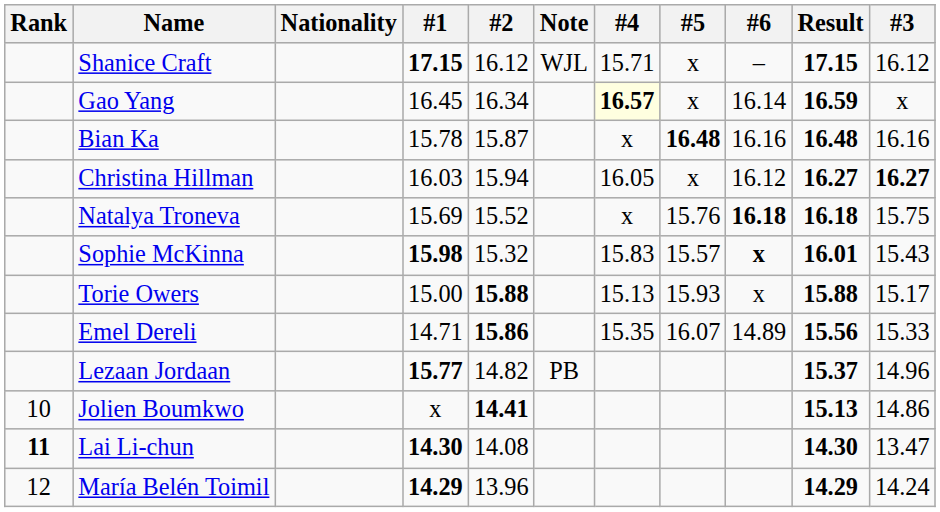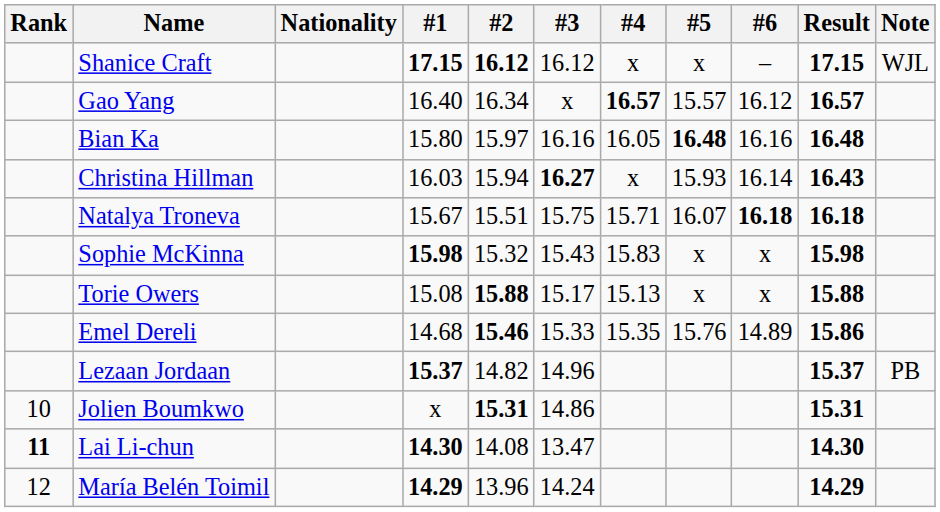 <table class="wikitable sortable" style="text-align:center">
 <tr>
 <th>Rank</th>
 <th>Name</th>
 <th>Nationality</th>
 <th>#1</th>
 <th>#2</th>
-<th>Note</th>
+<th>#3</th>
 <th>#4</th>
 <th>#5</th>
 <th>#6</th>
 <th>Result</th>
-<th>#3</th>
+<th>Note</th>
 </tr>
 <tr>
 <td></td>
 <td align=left><a href='#'>Shanice Craft</a></td>
 <td align=left></td>
 <td><strong>17.15</strong></td>
+<td><strong>16.12</strong></td>
 <td>16.12</td>
-<td>WJL</td>
-<td>15.71</td>
+<td>x</td>
 <td>x</td>
 <td>–</td>
 <td><strong>17.15</strong></td>
-<td>16.12</td>
+<td>WJL</td>
 </tr>
 <tr>
 <td></td>
 <td align=left><a href='#'>Gao Yang</a></td>
 <td align=left></td>
-<td>16.45</td>
+<td>16.40</td>
 <td>16.34</td>
+<td>x</td>
+<td><strong>16.57</strong></td>
+<td>15.57</td>
+<td>16.12</td>
+<td><strong>16.57</strong></td>
 <td></td>
-<td style="background: lightyellow;"><strong>16.57</strong></td>
-<td>x</td>
-<td>16.14</td>
-<td><strong>16.59</strong></td>
-<td>x</td>
 </tr>
 <tr>
 <td></td>
 <td align=left><a href='#'>Bian Ka</a></td>
 <td align=left></td>
-<td>15.78</td>
-<td>15.87</td>
-<td></td>
-<td>x</td>
+<td>15.80</td>
+<td>15.97</td>
+<td>16.16</td>
+<td>16.05</td>
 <td><strong>16.48</strong></td>
 <td>16.16</td>
 <td><strong>16.48</strong></td>
-<td>16.16</td>
+<td></td>
 </tr>
 <tr>
 <td></td>
 <td align=left><a href='#'>Christina Hillman</a></td>
 <td align=left></td>
 <td>16.03</td>
 <td>15.94</td>
+<td><strong>16.27</strong></td>
+<td>x</td>
+<td>15.93</td>
+<td>16.14</td>
+<td><strong>16.43</strong></td>
 <td></td>
-<td>16.05</td>
-<td>x</td>
-<td>16.12</td>
-<td><strong>16.27</strong></td>
-<td><strong>16.27</strong></td>
 </tr>
 <tr>
 <td></td>
 <td align=left><a href='#'>Natalya Troneva</a></td>
 <td align=left></td>
-<td>15.69</td>
-<td>15.52</td>
-<td></td>
-<td>x</td>
-<td>15.76</td>
+<td>15.67</td>
+<td>15.51</td>
+<td>15.75</td>
+<td>15.71</td>
+<td>16.07</td>
 <td><strong>16.18</strong></td>
 <td><strong>16.18</strong></td>
-<td>15.75</td>
+<td></td>
 </tr>
 <tr>
 <td></td>
 <td align=left><a href='#'>Sophie McKinna</a></td>
 <td align=left></td>
 <td><strong>15.98</strong></td>
 <td>15.32</td>
+<td>15.43</td>
+<td>15.83</td>
+<td>x</td>
+<td>x</td>
+<td><strong>15.98</strong></td>
 <td></td>
-<td>15.83</td>
-<td>15.57</td>
-<td><strong>x</strong></td>
-<td><strong>16.01</strong></td>
-<td>15.43</td>
 </tr>
 <tr>
 <td></td>
 <td align=left><a href='#'>Torie Owers</a></td>
 <td align=left></td>
-<td>15.00</td>
+<td>15.08</td>
+<td><strong>15.88</strong></td>
+<td>15.17</td>
+<td>15.13</td>
+<td>x</td>
+<td>x</td>
 <td><strong>15.88</strong></td>
 <td></td>
-<td>15.13</td>
-<td>15.93</td>
-<td>x</td>
-<td><strong>15.88</strong></td>
-<td>15.17</td>
 </tr>
 <tr>
 <td></td>
 <td align=left><a href='#'>Emel Dereli</a></td>
 <td align=left></td>
-<td>14.71</td>
+<td>14.68</td>
+<td><strong>15.46</strong></td>
+<td>15.33</td>
+<td>15.35</td>
+<td>15.76</td>
+<td>14.89</td>
 <td><strong>15.86</strong></td>
 <td></td>
-<td>15.35</td>
-<td>16.07</td>
-<td>14.89</td>
-<td><strong>15.56</strong></td>
-<td>15.33</td>
 </tr>
 <tr>
 <td></td>
 <td align=left><a href='#'>Lezaan Jordaan</a></td>
 <td align=left></td>
-<td><strong>15.77</strong></td>
+<td><strong>15.37</strong></td>
 <td>14.82</td>
-<td>PB</td>
+<td>14.96</td>
 <td></td>
 <td></td>
 <td></td>
 <td><strong>15.37</strong></td>
-<td>14.96</td>
+<td>PB</td>
 </tr>
 <tr>
 <td>10</td>
 <td align=left><a href='#'>Jolien Boumkwo</a></td>
 <td align=left></td>
 <td>x</td>
-<td><strong>14.41</strong></td>
+<td><strong>15.31</strong></td>
+<td>14.86</td>
 <td></td>
 <td></td>
 <td></td>
+<td><strong>15.31</strong></td>
 <td></td>
-<td><strong>15.13</strong></td>
-<td>14.86</td>
 </tr>
 <tr>
 <td><strong>11</strong></td>
 <td align=left><a href='#'>Lai Li-chun</a></td>
 <td align=left></td>
 <td><strong>14.30</strong></td>
 <td>14.08</td>
-<td></td>
+<td>13.47</td>
 <td></td>
 <td></td>
 <td></td>
 <td><strong>14.30</strong></td>
-<td>13.47</td>
+<td></td>
 </tr>
 <tr>
 <td>12</td>
 <td align=left><a href='#'>María Belén Toimil</a></td>
 <td align=left></td>
 <td><strong>14.29</strong></td>
 <td>13.96</td>
-<td></td>
+<td>14.24</td>
 <td></td>
 <td></td>
 <td></td>
 <td><strong>14.29</strong></td>
-<td>14.24</td>
+<td></td>
 </tr>
 </table>
